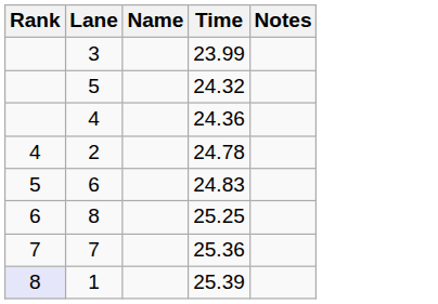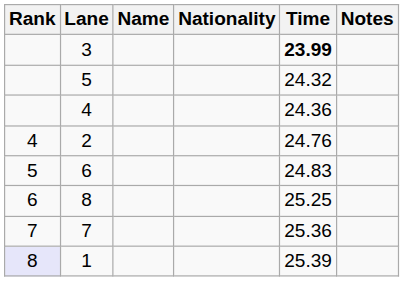 <table class="wikitable sortable" style="text-align:center">
 <tr>
 <th>Rank</th>
 <th>Lane</th>
 <th>Name</th>
+<th>Nationality</th>
 <th>Time</th>
 <th>Notes</th>
 </tr>
 <tr>
 <td></td>
 <td>3</td>
 <td align=left></td>
-<td>23.99</td>
+<td align=left></td>
+<td><strong>23.99</strong></td>
 <td></td>
 </tr>
 <tr>
 <td></td>
 <td>5</td>
+<td align=left></td>
 <td align=left></td>
 <td>24.32</td>
 <td></td>
 </tr>
 <tr>
 <td></td>
 <td>4</td>
 <td align=left></td>
+<td align=left></td>
 <td>24.36</td>
 <td></td>
 </tr>
 <tr>
 <td>4</td>
 <td>2</td>
 <td align="left"></td>
-<td>24.78</td>
+<td align=left></td>
+<td>24.76</td>
 <td></td>
 </tr>
 <tr>
 <td>5</td>
 <td>6</td>
 <td align="left"></td>
+<td align=left></td>
 <td>24.83</td>
 <td></td>
 </tr>
 <tr>
 <td>6</td>
 <td>8</td>
 <td align="left"></td>
+<td align=left></td>
 <td>25.25</td>
 <td></td>
 </tr>
 <tr>
 <td>7</td>
 <td>7</td>
+<td align=left></td>
 <td align=left></td>
 <td>25.36</td>
 <td></td>
 </tr>
 <tr>
 <td style="background: lavender;">8</td>
 <td>1</td>
 <td align="left"></td>
+<td align=left></td>
 <td>25.39</td>
 <td></td>
 </tr>
 </table>
